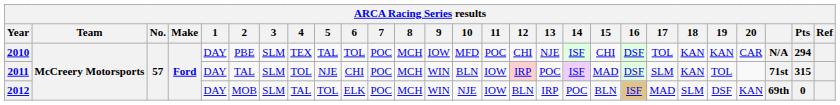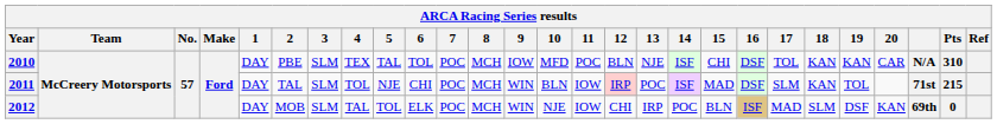 <table class="wikitable" style="text-align:center; font-size:75%">
 <tr>
 <th colspan=48><a href='#'>ARCA Racing Series</a> results</th>
 </tr>
 <tr>
 <th>Year</th>
 <th>Team</th>
 <th>No.</th>
 <th>Make</th>
 <th>1</th>
 <th>2</th>
 <th>3</th>
 <th>4</th>
 <th>5</th>
 <th>6</th>
 <th>7</th>
 <th>8</th>
 <th>9</th>
 <th>10</th>
 <th>11</th>
 <th>12</th>
 <th>13</th>
 <th>14</th>
 <th>15</th>
 <th>16</th>
 <th>17</th>
 <th>18</th>
 <th>19</th>
 <th>20</th>
 <th></th>
 <th>Pts</th>
 <th>Ref</th>
 </tr>
 <tr>
 <th><a href='#'>2010</a></th>
 <th rowspan=3>McCreery Motorsports</th>
 <th rowspan=3>57</th>
 <th rowspan=3><a href='#'>Ford</a></th>
 <td><a href='#'>DAY</a></td>
 <td><a href='#'>PBE</a></td>
 <td><a href='#'>SLM</a></td>
 <td><a href='#'>TEX</a></td>
 <td><a href='#'>TAL</a></td>
 <td><a href='#'>TOL</a></td>
 <td><a href='#'>POC</a></td>
 <td><a href='#'>MCH</a></td>
 <td><a href='#'>IOW</a></td>
 <td><a href='#'>MFD</a></td>
 <td><a href='#'>POC</a></td>
-<td><a href='#'>CHI</a></td>
+<td><a href='#'>BLN</a></td>
 <td><a href='#'>NJE</a></td>
 <td style="background:#DFFFDF;"><a href='#'>ISF</a><br></td>
 <td><a href='#'>CHI</a></td>
 <td style="background:#DFFFDF;"><a href='#'>DSF</a><br></td>
 <td><a href='#'>TOL</a></td>
 <td><a href='#'>KAN</a></td>
 <td><a href='#'>KAN</a></td>
 <td><a href='#'>CAR</a></td>
 <th>N/A</th>
-<th>294</th>
+<th>310</th>
 <th></th>
 </tr>
 <tr>
 <th><a href='#'>2011</a></th>
 <td><a href='#'>DAY</a></td>
 <td><a href='#'>TAL</a></td>
 <td><a href='#'>SLM</a></td>
 <td><a href='#'>TOL</a></td>
 <td><a href='#'>NJE</a></td>
 <td><a href='#'>CHI</a></td>
 <td><a href='#'>POC</a></td>
 <td><a href='#'>MCH</a></td>
 <td><a href='#'>WIN</a></td>
 <td><a href='#'>BLN</a></td>
 <td><a href='#'>IOW</a></td>
 <td style="background:#FFCFCF;"><a href='#'>IRP</a><br></td>
 <td><a href='#'>POC</a></td>
 <td style="background:#EFCFFF;"><a href='#'>ISF</a><br></td>
 <td><a href='#'>MAD</a></td>
 <td style="background:#DFFFDF;"><a href='#'>DSF</a><br></td>
 <td><a href='#'>SLM</a></td>
 <td><a href='#'>KAN</a></td>
 <td><a href='#'>TOL</a></td>
 <td></td>
 <th>71st</th>
-<th>315</th>
+<th>215</th>
 <th></th>
 </tr>
 <tr>
 <th><a href='#'>2012</a></th>
 <td><a href='#'>DAY</a></td>
 <td><a href='#'>MOB</a></td>
 <td><a href='#'>SLM</a></td>
 <td><a href='#'>TAL</a></td>
 <td><a href='#'>TOL</a></td>
 <td><a href='#'>ELK</a></td>
 <td><a href='#'>POC</a></td>
 <td><a href='#'>MCH</a></td>
 <td><a href='#'>WIN</a></td>
 <td><a href='#'>NJE</a></td>
 <td><a href='#'>IOW</a></td>
-<td><a href='#'>BLN</a></td>
+<td><a href='#'>CHI</a></td>
 <td><a href='#'>IRP</a></td>
 <td><a href='#'>POC</a></td>
 <td><a href='#'>BLN</a></td>
 <td style="background:#DFC484;"><a href='#'>ISF</a><br></td>
 <td><a href='#'>MAD</a></td>
 <td><a href='#'>SLM</a></td>
 <td><a href='#'>DSF</a></td>
 <td><a href='#'>KAN</a></td>
 <th>69th</th>
 <th>0</th>
 <th></th>
 </tr>
 </table>
